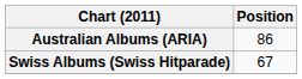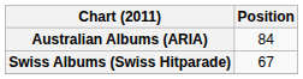 <table class="wikitable plainrowheaders" style="text-align:center">
 <tr>
 <th scope="col">Chart (2011)</th>
 <th scope="col">Position</th>
 </tr>
 <tr>
 <th scope="row">Australian Albums (ARIA)</th>
-<td align="center">86</td>
+<td align="center">84</td>
 </tr>
 <tr>
 <th scope="row">Swiss Albums (Swiss Hitparade)</th>
 <td align="center">67</td>
 </tr>
 <tr>
 </tr>
 </table>
